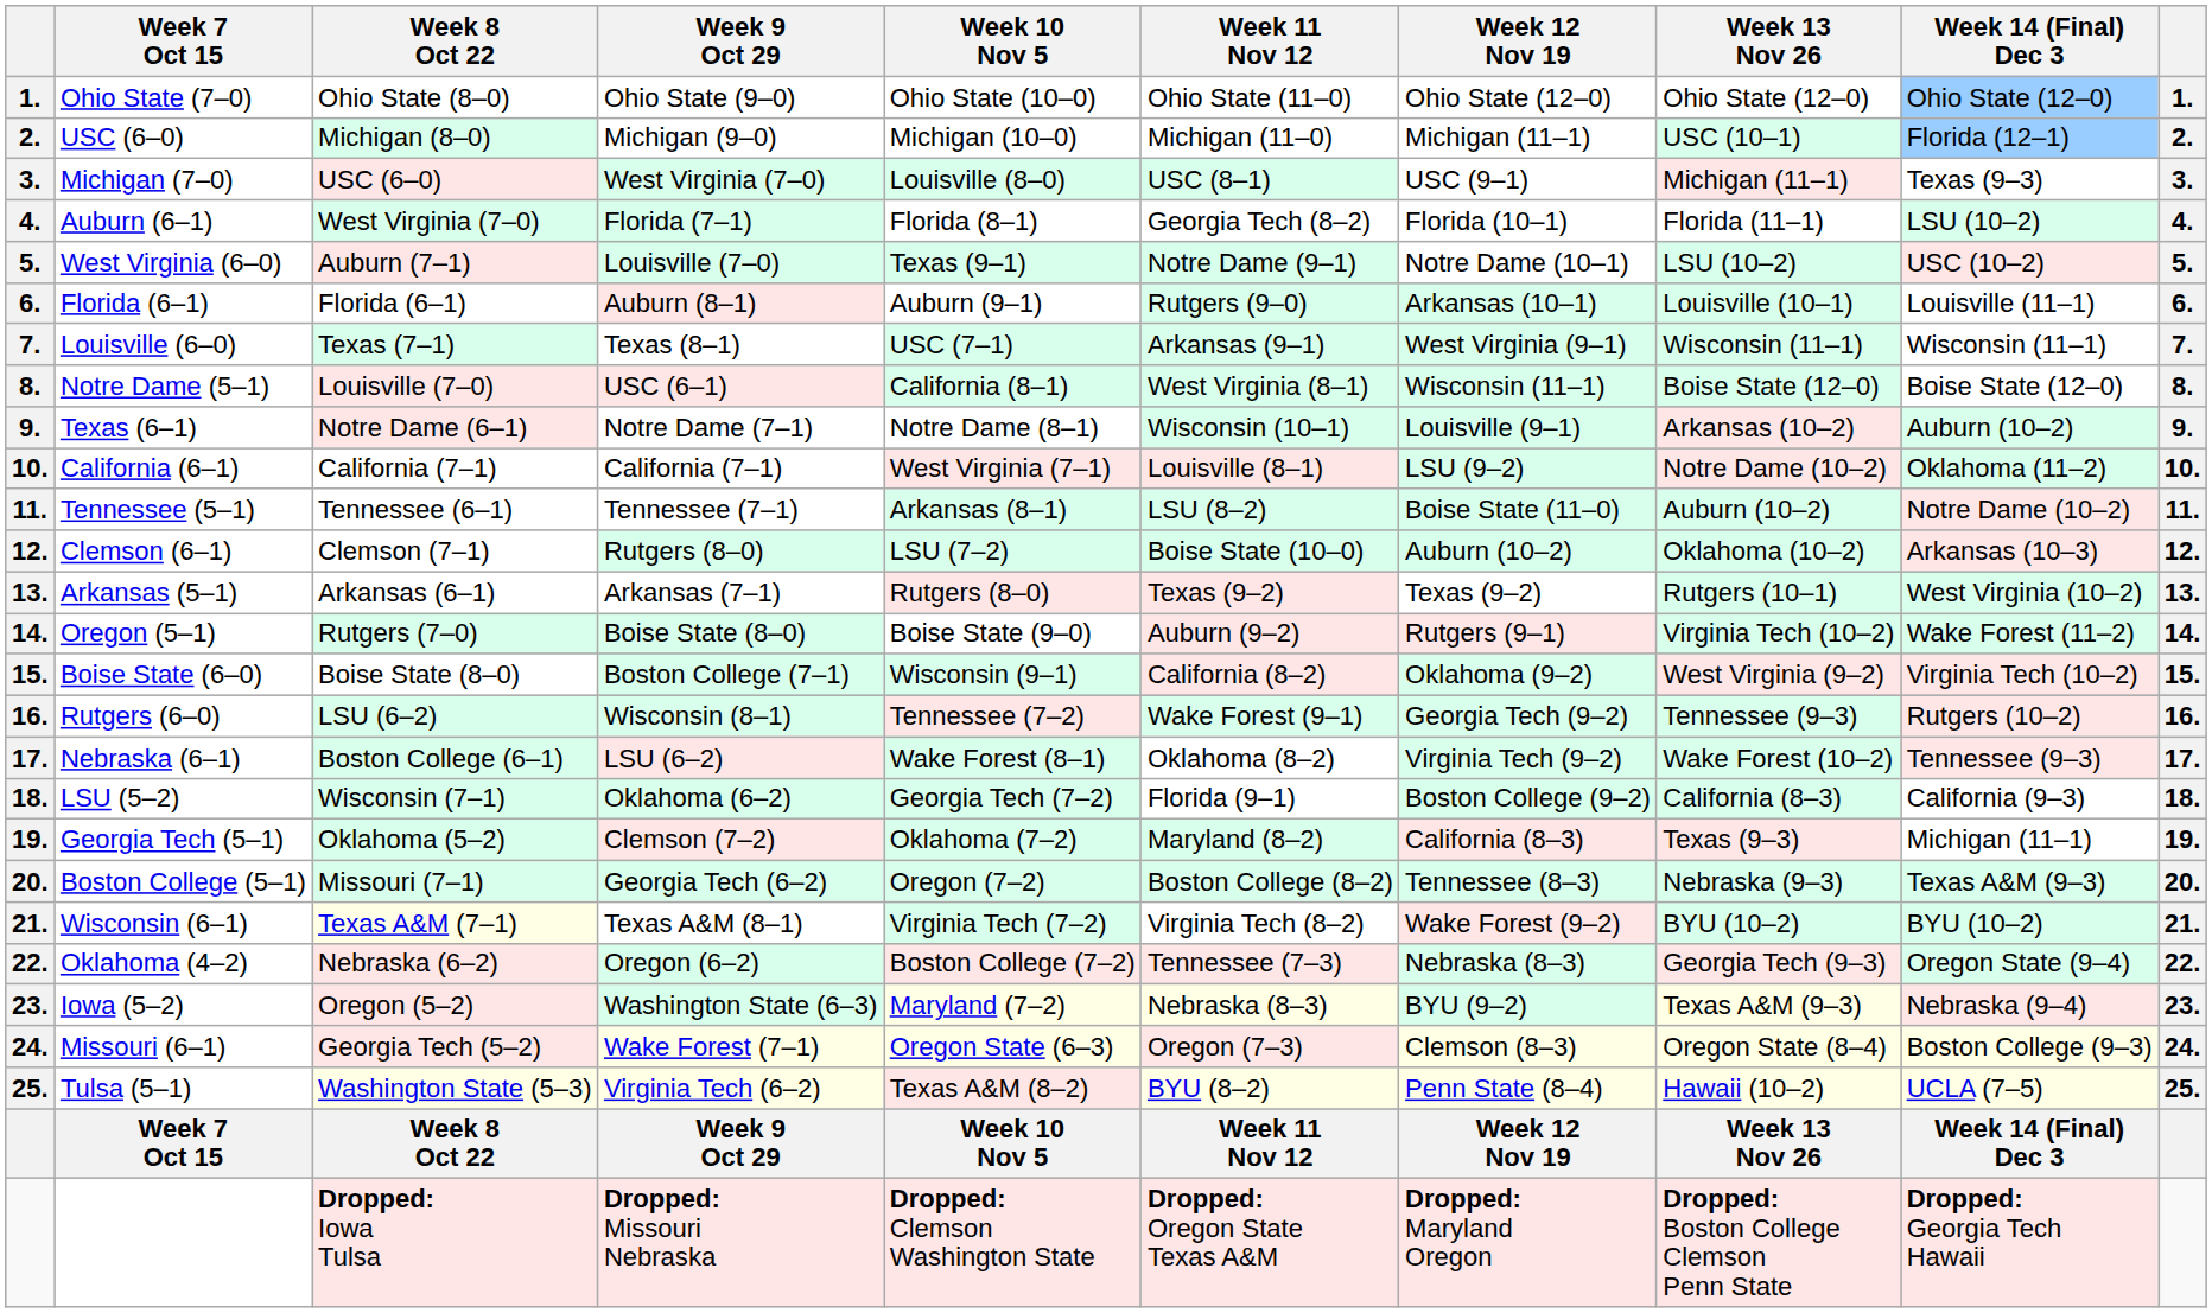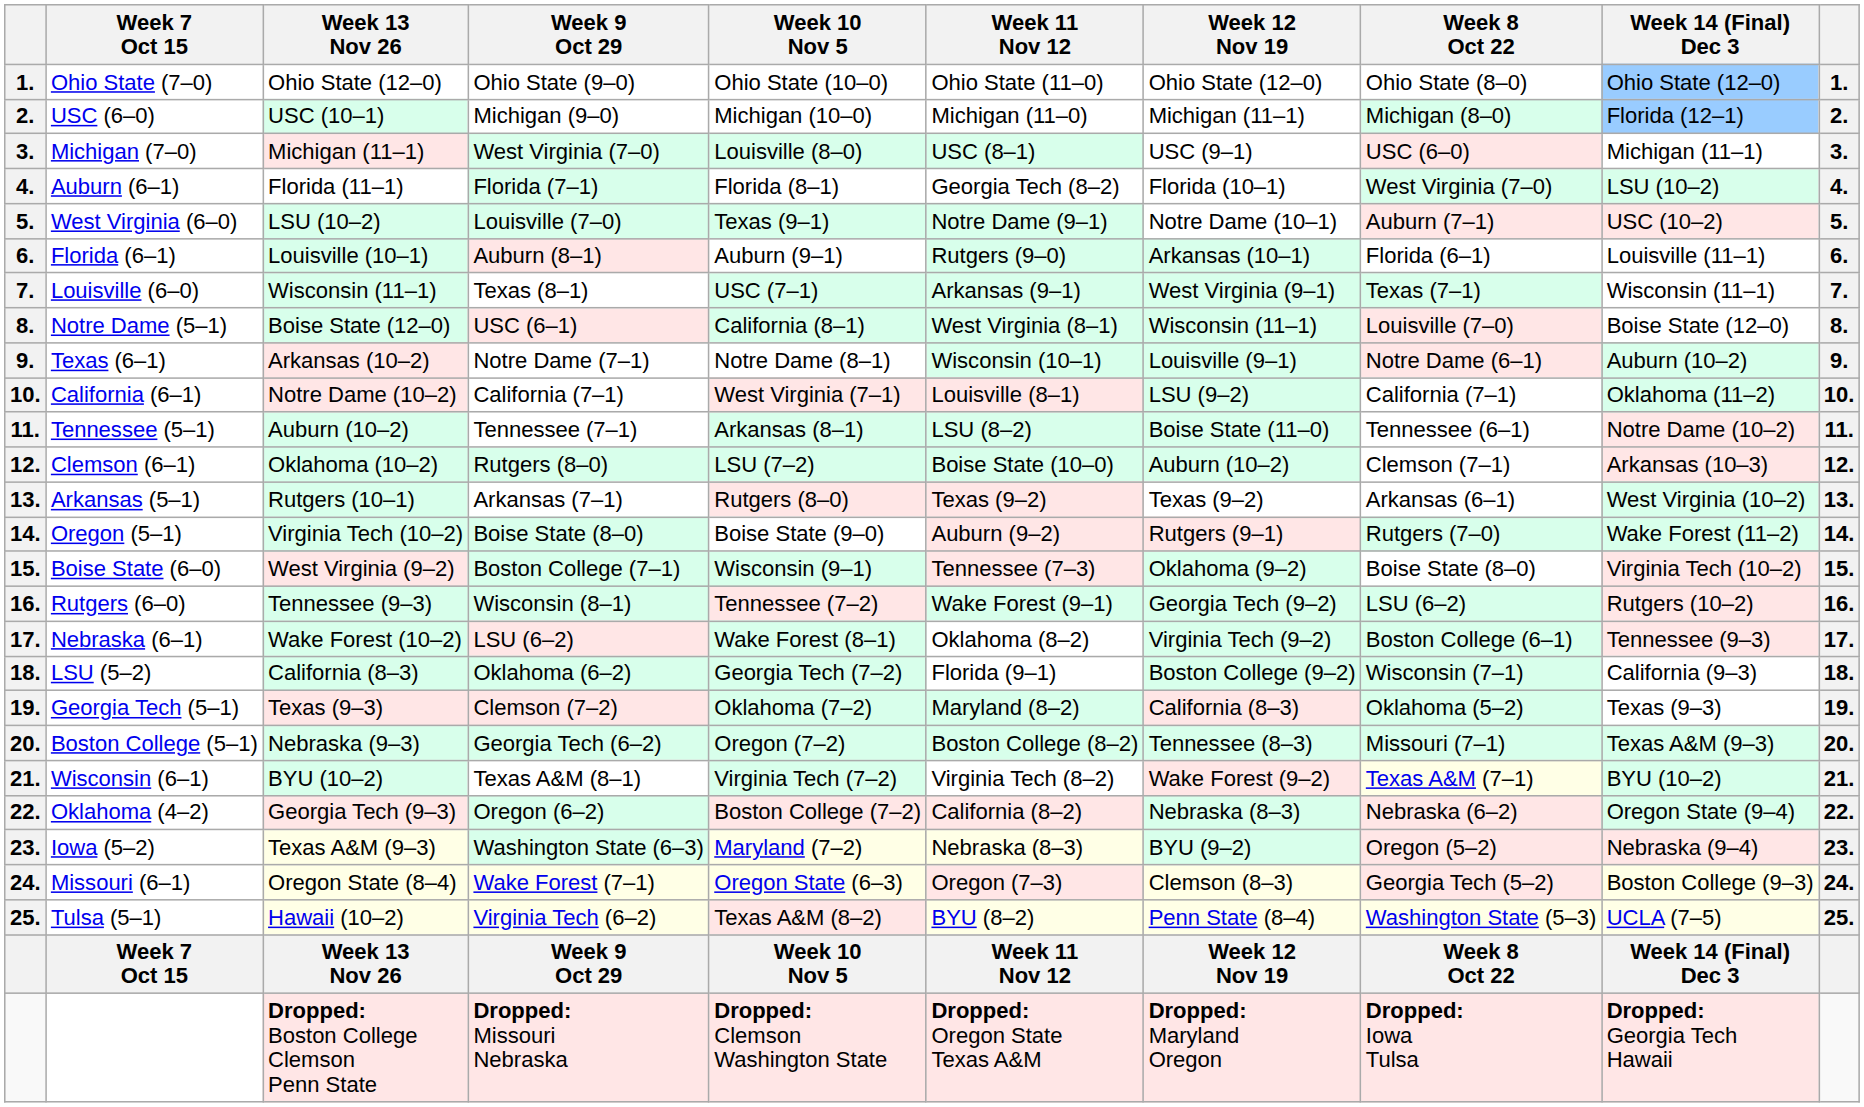 <table class="wikitable" style="font-size:90%; white-space:nowrap;">
 <tr>
 <th></th>
 <th>Week 7<br>Oct 15</th>
-<th>Week 8<br>Oct 22</th>
+<th>Week 13<br>Nov 26</th>
 <th>Week 9<br>Oct 29</th>
 <th>Week 10<br>Nov 5</th>
 <th>Week 11<br>Nov 12</th>
 <th>Week 12<br>Nov 19</th>
-<th>Week 13<br>Nov 26</th>
+<th>Week 8<br>Oct 22</th>
 <th>Week 14 (Final)<br>Dec 3</th>
 <th></th>
 </tr>
 <tr>
 <th>1.</th>
 <td style="background:white;"><a href='#'>Ohio State</a> (7–0)</td>
-<td style="background:white;">Ohio State (8–0)</td>
+<td style="background:white;">Ohio State (12–0)</td>
 <td style="background:white;">Ohio State (9–0)</td>
 <td style="background:white;">Ohio State (10–0)</td>
 <td style="background:white;">Ohio State (11–0)</td>
 <td style="background:white;">Ohio State (12–0)</td>
-<td style="background:white;">Ohio State (12–0)</td>
+<td style="background:white;">Ohio State (8–0)</td>
 <td style="background:#9cf;">Ohio State (12–0)</td>
 <th>1.</th>
 </tr>
 <tr>
 <th>2.</th>
 <td style="background:white;"><a href='#'>USC</a> (6–0)</td>
-<td style="background:#d8ffeb;">Michigan (8–0)</td>
+<td style="background:#d8ffeb;">USC (10–1)</td>
 <td style="background:white;">Michigan (9–0)</td>
 <td style="background:white;">Michigan (10–0)</td>
 <td style="background:white;">Michigan (11–0)</td>
 <td style="background:white;">Michigan (11–1)</td>
-<td style="background:#d8ffeb;">USC (10–1)</td>
+<td style="background:#d8ffeb;">Michigan (8–0)</td>
 <td style="background:#9cf;">Florida (12–1)</td>
 <th>2.</th>
 </tr>
 <tr>
 <th>3.</th>
 <td style="background:white;"><a href='#'>Michigan</a> (7–0)</td>
-<td style="background:#ffe6e6;">USC (6–0)</td>
+<td style="background:#ffe6e6;">Michigan (11–1)</td>
 <td style="background:#d8ffeb;">West Virginia (7–0)</td>
 <td style="background:#d8ffeb;">Louisville (8–0)</td>
 <td style="background:#d8ffeb;">USC (8–1)</td>
 <td style="background:white;">USC (9–1)</td>
-<td style="background:#ffe6e6;">Michigan (11–1)</td>
-<td style="background:white;">Texas (9–3)</td>
+<td style="background:#ffe6e6;">USC (6–0)</td>
+<td style="background:white;">Michigan (11–1)</td>
 <th>3.</th>
 </tr>
 <tr>
 <th>4.</th>
 <td style="background:white;"><a href='#'>Auburn</a> (6–1)</td>
-<td style="background:#d8ffeb;">West Virginia (7–0)</td>
+<td style="background:white;">Florida (11–1)</td>
 <td style="background:#d8ffeb;">Florida (7–1)</td>
 <td style="background:white;">Florida (8–1)</td>
 <td style="background:white;">Georgia Tech (8–2)</td>
 <td style="background:white;">Florida (10–1)</td>
-<td style="background:white;">Florida (11–1)</td>
+<td style="background:#d8ffeb;">West Virginia (7–0)</td>
 <td style="background:#d8ffeb;">LSU (10–2)</td>
 <th>4.</th>
 </tr>
 <tr>
 <th>5.</th>
 <td style="background:white;"><a href='#'>West Virginia</a> (6–0)</td>
-<td style="background:#ffe6e6;">Auburn (7–1)</td>
+<td style="background:#d8ffeb;">LSU (10–2)</td>
 <td style="background:#d8ffeb;">Louisville (7–0)</td>
 <td style="background:#d8ffeb;">Texas (9–1)</td>
 <td style="background:#d8ffeb;">Notre Dame (9–1)</td>
 <td style="background:white;">Notre Dame (10–1)</td>
-<td style="background:#d8ffeb;">LSU (10–2)</td>
+<td style="background:#ffe6e6;">Auburn (7–1)</td>
 <td style="background:#ffe6e6;">USC (10–2)</td>
 <th>5.</th>
 </tr>
 <tr>
 <th>6.</th>
 <td style="background:white;"><a href='#'>Florida</a> (6–1)</td>
-<td style="background:white;">Florida (6–1)</td>
+<td style="background:#d8ffeb;">Louisville (10–1)</td>
 <td style="background:#ffe6e6;">Auburn (8–1)</td>
 <td style="background:white;">Auburn (9–1)</td>
 <td style="background:#d8ffeb;">Rutgers (9–0)</td>
 <td style="background:#d8ffeb;">Arkansas (10–1)</td>
-<td style="background:#d8ffeb;">Louisville (10–1)</td>
+<td style="background:white;">Florida (6–1)</td>
 <td style="background:white;">Louisville (11–1)</td>
 <th>6.</th>
 </tr>
 <tr>
 <th>7.</th>
 <td style="background:white;"><a href='#'>Louisville</a> (6–0)</td>
-<td style="background:#d8ffeb;">Texas (7–1)</td>
+<td style="background:#d8ffeb;">Wisconsin (11–1)</td>
 <td style="background:white;">Texas (8–1)</td>
 <td style="background:#d8ffeb;">USC (7–1)</td>
 <td style="background:#d8ffeb;">Arkansas (9–1)</td>
 <td style="background:#d8ffeb;">West Virginia (9–1)</td>
-<td style="background:#d8ffeb;">Wisconsin (11–1)</td>
+<td style="background:#d8ffeb;">Texas (7–1)</td>
 <td style="background:white;">Wisconsin (11–1)</td>
 <th>7.</th>
 </tr>
 <tr>
 <th>8.</th>
 <td style="background:white;"><a href='#'>Notre Dame</a> (5–1)</td>
-<td style="background:#ffe6e6;">Louisville (7–0)</td>
+<td style="background:#d8ffeb;">Boise State (12–0)</td>
 <td style="background:#ffe6e6;">USC (6–1)</td>
 <td style="background:#d8ffeb;">California (8–1)</td>
 <td style="background:#d8ffeb;">West Virginia (8–1)</td>
 <td style="background:#d8ffeb;">Wisconsin (11–1)</td>
-<td style="background:#d8ffeb;">Boise State (12–0)</td>
+<td style="background:#ffe6e6;">Louisville (7–0)</td>
 <td style="background:white;">Boise State (12–0)</td>
 <th>8.</th>
 </tr>
 <tr>
 <th>9.</th>
 <td style="background:white;"><a href='#'>Texas</a> (6–1)</td>
-<td style="background:#ffe6e6;">Notre Dame (6–1)</td>
+<td style="background:#ffe6e6;">Arkansas (10–2)</td>
 <td style="background:white;">Notre Dame (7–1)</td>
 <td style="background:white;">Notre Dame (8–1)</td>
 <td style="background:#d8ffeb;">Wisconsin (10–1)</td>
 <td style="background:#d8ffeb;">Louisville (9–1)</td>
-<td style="background:#ffe6e6;">Arkansas (10–2)</td>
+<td style="background:#ffe6e6;">Notre Dame (6–1)</td>
 <td style="background:#d8ffeb;">Auburn (10–2)</td>
 <th>9.</th>
 </tr>
 <tr>
 <th>10.</th>
 <td style="background:white;"><a href='#'>California</a> (6–1)</td>
-<td style="background:white;">California (7–1)</td>
+<td style="background:#ffe6e6;">Notre Dame (10–2)</td>
 <td style="background:white;">California (7–1)</td>
 <td style="background:#ffe6e6;">West Virginia (7–1)</td>
 <td style="background:#ffe6e6;">Louisville (8–1)</td>
 <td style="background:#d8ffeb;">LSU (9–2)</td>
-<td style="background:#ffe6e6;">Notre Dame (10–2)</td>
+<td style="background:white;">California (7–1)</td>
 <td style="background:#d8ffeb;">Oklahoma (11–2)</td>
 <th>10.</th>
 </tr>
 <tr>
 <th>11.</th>
 <td style="background:white;"><a href='#'>Tennessee</a> (5–1)</td>
-<td style="background:white;">Tennessee (6–1)</td>
+<td style="background:#d8ffeb;">Auburn (10–2)</td>
 <td style="background:white;">Tennessee (7–1)</td>
 <td style="background:#d8ffeb;">Arkansas (8–1)</td>
 <td style="background:#d8ffeb;">LSU (8–2)</td>
 <td style="background:#d8ffeb;">Boise State (11–0)</td>
-<td style="background:#d8ffeb;">Auburn (10–2)</td>
+<td style="background:white;">Tennessee (6–1)</td>
 <td style="background:#ffe6e6;">Notre Dame (10–2)</td>
 <th>11.</th>
 </tr>
 <tr>
 <th>12.</th>
 <td style="background:white;"><a href='#'>Clemson</a> (6–1)</td>
-<td style="background:white;">Clemson (7–1)</td>
+<td style="background:#d8ffeb;">Oklahoma (10–2)</td>
 <td style="background:#d8ffeb;">Rutgers (8–0)</td>
 <td style="background:#d8ffeb;">LSU (7–2)</td>
 <td style="background:#d8ffeb;">Boise State (10–0)</td>
 <td style="background:#d8ffeb;">Auburn (10–2)</td>
-<td style="background:#d8ffeb;">Oklahoma (10–2)</td>
+<td style="background:white;">Clemson (7–1)</td>
 <td style="background:#ffe6e6;">Arkansas (10–3)</td>
 <th>12.</th>
 </tr>
 <tr>
 <th>13.</th>
 <td style="background:white;"><a href='#'>Arkansas</a> (5–1)</td>
-<td style="background:white;">Arkansas (6–1)</td>
+<td style="background:#d8ffeb;">Rutgers (10–1)</td>
 <td style="background:white;">Arkansas (7–1)</td>
 <td style="background:#ffe6e6;">Rutgers (8–0)</td>
 <td style="background:#ffe6e6;">Texas (9–2)</td>
 <td style="background:white;">Texas (9–2)</td>
-<td style="background:#d8ffeb;">Rutgers (10–1)</td>
+<td style="background:white;">Arkansas (6–1)</td>
 <td style="background:#d8ffeb;">West Virginia (10–2)</td>
 <th>13.</th>
 </tr>
 <tr>
 <th>14.</th>
 <td style="background:white;"><a href='#'>Oregon</a> (5–1)</td>
-<td style="background:#d8ffeb;">Rutgers (7–0)</td>
+<td style="background:#d8ffeb;">Virginia Tech (10–2)</td>
 <td style="background:#d8ffeb;">Boise State (8–0)</td>
 <td style="background:white;">Boise State (9–0)</td>
 <td style="background:#ffe6e6;">Auburn (9–2)</td>
 <td style="background:#ffe6e6;">Rutgers (9–1)</td>
-<td style="background:#d8ffeb;">Virginia Tech (10–2)</td>
+<td style="background:#d8ffeb;">Rutgers (7–0)</td>
 <td style="background:#d8ffeb;">Wake Forest (11–2)</td>
 <th>14.</th>
 </tr>
 <tr>
 <th>15.</th>
 <td style="background:white;"><a href='#'>Boise State</a> (6–0)</td>
-<td style="background:white;">Boise State (8–0)</td>
+<td style="background:#ffe6e6;">West Virginia (9–2)</td>
 <td style="background:#d8ffeb;">Boston College (7–1)</td>
 <td style="background:#d8ffeb;">Wisconsin (9–1)</td>
-<td style="background:#ffe6e6;">California (8–2)</td>
+<td style="background:#ffe6e6;">Tennessee (7–3)</td>
 <td style="background:#d8ffeb;">Oklahoma (9–2)</td>
-<td style="background:#ffe6e6;">West Virginia (9–2)</td>
+<td style="background:white;">Boise State (8–0)</td>
 <td style="background:#ffe6e6;">Virginia Tech (10–2)</td>
 <th>15.</th>
 </tr>
 <tr>
 <th>16.</th>
 <td style="background:white;"><a href='#'>Rutgers</a> (6–0)</td>
-<td style="background:#d8ffeb;">LSU (6–2)</td>
+<td style="background:#d8ffeb;">Tennessee (9–3)</td>
 <td style="background:#d8ffeb;">Wisconsin (8–1)</td>
 <td style="background:#ffe6e6;">Tennessee (7–2)</td>
 <td style="background:#d8ffeb;">Wake Forest (9–1)</td>
 <td style="background:#d8ffeb;">Georgia Tech (9–2)</td>
-<td style="background:#d8ffeb;">Tennessee (9–3)</td>
+<td style="background:#d8ffeb;">LSU (6–2)</td>
 <td style="background:#ffe6e6;">Rutgers (10–2)</td>
 <th>16.</th>
 </tr>
 <tr>
 <th>17.</th>
 <td style="background:white;"><a href='#'>Nebraska</a> (6–1)</td>
-<td style="background:#d8ffeb;">Boston College (6–1)</td>
+<td style="background:#d8ffeb;">Wake Forest (10–2)</td>
 <td style="background:#ffe6e6;">LSU (6–2)</td>
 <td style="background:#d8ffeb;">Wake Forest (8–1)</td>
 <td style="background:white;">Oklahoma (8–2)</td>
 <td style="background:#d8ffeb;">Virginia Tech (9–2)</td>
-<td style="background:#d8ffeb;">Wake Forest (10–2)</td>
+<td style="background:#d8ffeb;">Boston College (6–1)</td>
 <td style="background:#ffe6e6;">Tennessee (9–3)</td>
 <th>17.</th>
 </tr>
 <tr>
 <th>18.</th>
 <td style="background:white;"><a href='#'>LSU</a> (5–2)</td>
-<td style="background:#d8ffeb;">Wisconsin (7–1)</td>
+<td style="background:#d8ffeb;">California (8–3)</td>
 <td style="background:#d8ffeb;">Oklahoma (6–2)</td>
 <td style="background:#d8ffeb;">Georgia Tech (7–2)</td>
 <td style="background:white;">Florida (9–1)</td>
 <td style="background:#d8ffeb;">Boston College (9–2)</td>
-<td style="background:#d8ffeb;">California (8–3)</td>
+<td style="background:#d8ffeb;">Wisconsin (7–1)</td>
 <td style="background:white;">California (9–3)</td>
 <th>18.</th>
 </tr>
 <tr>
 <th>19.</th>
 <td style="background:white;"><a href='#'>Georgia Tech</a> (5–1)</td>
-<td style="background:#d8ffeb;">Oklahoma (5–2)</td>
+<td style="background:#ffe6e6;">Texas (9–3)</td>
 <td style="background:#ffe6e6;">Clemson (7–2)</td>
 <td style="background:#d8ffeb;">Oklahoma (7–2)</td>
 <td style="background:#d8ffeb;">Maryland (8–2)</td>
 <td style="background:#ffe6e6;">California (8–3)</td>
-<td style="background:#ffe6e6;">Texas (9–3)</td>
-<td style="background:white;">Michigan (11–1)</td>
+<td style="background:#d8ffeb;">Oklahoma (5–2)</td>
+<td style="background:white;">Texas (9–3)</td>
 <th>19.</th>
 </tr>
 <tr>
 <th>20.</th>
 <td style="background:white;"><a href='#'>Boston College</a> (5–1)</td>
-<td style="background:#d8ffeb;">Missouri (7–1)</td>
+<td style="background:#d8ffeb;">Nebraska (9–3)</td>
 <td style="background:#d8ffeb;">Georgia Tech (6–2)</td>
 <td style="background:#d8ffeb;">Oregon (7–2)</td>
 <td style="background:#d8ffeb;">Boston College (8–2)</td>
 <td style="background:#d8ffeb;">Tennessee (8–3)</td>
-<td style="background:#d8ffeb;">Nebraska (9–3)</td>
+<td style="background:#d8ffeb;">Missouri (7–1)</td>
 <td style="background:#d8ffeb;">Texas A&M (9–3)</td>
 <th>20.</th>
 </tr>
 <tr>
 <th>21.</th>
 <td style="background:white;"><a href='#'>Wisconsin</a> (6–1)</td>
-<td style="background:#ffffe6;"><a href='#'>Texas A&M</a> (7–1)</td>
+<td style="background:#d8ffeb;">BYU (10–2)</td>
 <td style="background:white;">Texas A&M (8–1)</td>
 <td style="background:#d8ffeb;">Virginia Tech (7–2)</td>
 <td style="background:white;">Virginia Tech (8–2)</td>
 <td style="background:#ffe6e6;">Wake Forest (9–2)</td>
-<td style="background:#d8ffeb;">BYU (10–2)</td>
+<td style="background:#ffffe6;"><a href='#'>Texas A&M</a> (7–1)</td>
 <td style="background:#d8ffeb;">BYU (10–2)</td>
 <th>21.</th>
 </tr>
 <tr>
 <th>22.</th>
 <td style="background:white;"><a href='#'>Oklahoma</a> (4–2)</td>
-<td style="background:#ffe6e6;">Nebraska (6–2)</td>
+<td style="background:#ffe6e6;">Georgia Tech (9–3)</td>
 <td style="background:#d8ffeb;">Oregon (6–2)</td>
 <td style="background:#ffe6e6;">Boston College (7–2)</td>
-<td style="background:#ffe6e6;">Tennessee (7–3)</td>
+<td style="background:#ffe6e6;">California (8–2)</td>
 <td style="background:#d8ffeb;">Nebraska (8–3)</td>
-<td style="background:#ffe6e6;">Georgia Tech (9–3)</td>
+<td style="background:#ffe6e6;">Nebraska (6–2)</td>
 <td style="background:#d8ffeb;">Oregon State (9–4)</td>
 <th>22.</th>
 </tr>
 <tr>
 <th>23.</th>
 <td style="background:white;"><a href='#'>Iowa</a> (5–2)</td>
-<td style="background:#ffe6e6;">Oregon (5–2)</td>
+<td style="background:#ffffe6;">Texas A&M (9–3)</td>
 <td style="background:#d8ffeb;">Washington State (6–3)</td>
 <td style="background:#ffffe6;"><a href='#'>Maryland</a> (7–2)</td>
 <td style="background:#ffffe6;">Nebraska (8–3)</td>
 <td style="background:#d8ffeb;">BYU (9–2)</td>
-<td style="background:#ffffe6;">Texas A&M (9–3)</td>
+<td style="background:#ffe6e6;">Oregon (5–2)</td>
 <td style="background:#ffe6e6;">Nebraska (9–4)</td>
 <th>23.</th>
 </tr>
 <tr>
 <th>24.</th>
 <td style="background:white;"><a href='#'>Missouri</a> (6–1)</td>
-<td style="background:#ffe6e6;">Georgia Tech (5–2)</td>
+<td style="background:#ffffe6;">Oregon State (8–4)</td>
 <td style="background:#ffffe6;"><a href='#'>Wake Forest</a> (7–1)</td>
 <td style="background:#ffffe6;"><a href='#'>Oregon State</a> (6–3)</td>
 <td style="background:#ffe6e6;">Oregon (7–3)</td>
 <td style="background:#ffffe6;">Clemson (8–3)</td>
-<td style="background:#ffffe6;">Oregon State (8–4)</td>
+<td style="background:#ffe6e6;">Georgia Tech (5–2)</td>
 <td style="background:#ffffe6;">Boston College (9–3)</td>
 <th>24.</th>
 </tr>
 <tr>
 <th>25.</th>
 <td style="background:white;"><a href='#'>Tulsa</a> (5–1)</td>
-<td style="background:#ffffe6;"><a href='#'>Washington State</a> (5–3)</td>
+<td style="background:#ffffe6;"><a href='#'>Hawaii</a> (10–2)</td>
 <td style="background:#ffffe6;"><a href='#'>Virginia Tech</a> (6–2)</td>
 <td style="background:#ffe6e6;">Texas A&M (8–2)</td>
 <td style="background:#ffffe6;"><a href='#'>BYU</a> (8–2)</td>
 <td style="background:#ffffe6;"><a href='#'>Penn State</a> (8–4)</td>
-<td style="background:#ffffe6;"><a href='#'>Hawaii</a> (10–2)</td>
+<td style="background:#ffffe6;"><a href='#'>Washington State</a> (5–3)</td>
 <td style="background:#ffffe6;"><a href='#'>UCLA</a> (7–5)</td>
 <th>25.</th>
 </tr>
 <tr>
 <th></th>
 <th>Week 7<br>Oct 15</th>
-<th>Week 8<br>Oct 22</th>
+<th>Week 13<br>Nov 26</th>
 <th>Week 9<br>Oct 29</th>
 <th>Week 10<br>Nov 5</th>
 <th>Week 11<br>Nov 12</th>
 <th>Week 12<br>Nov 19</th>
-<th>Week 13<br>Nov 26</th>
+<th>Week 8<br>Oct 22</th>
 <th>Week 14 (Final)<br>Dec 3</th>
 <th></th>
 </tr>
 <tr>
 <td></td>
 <td style="background:white; vertical-align:top;"></td>
-<td style="background:#ffe6e6; vertical-align:top;"><strong>Dropped:</strong><br>Iowa<br>Tulsa</td>
+<td style="background:#ffe6e6; vertical-align:top;"><strong>Dropped:</strong><br>Boston College<br>Clemson<br>Penn State</td>
 <td style="background:#ffe6e6; vertical-align:top;"><strong>Dropped:</strong><br>Missouri<br>Nebraska</td>
 <td style="background:#ffe6e6; vertical-align:top;"><strong>Dropped:</strong><br>Clemson<br>Washington State</td>
 <td style="background:#ffe6e6; vertical-align:top;"><strong>Dropped:</strong><br>Oregon State<br>Texas A&M</td>
 <td style="background:#ffe6e6; vertical-align:top;"><strong>Dropped:</strong><br>Maryland<br>Oregon</td>
-<td style="background:#ffe6e6; vertical-align:top;"><strong>Dropped:</strong><br>Boston College<br>Clemson<br>Penn State</td>
+<td style="background:#ffe6e6; vertical-align:top;"><strong>Dropped:</strong><br>Iowa<br>Tulsa</td>
 <td style="background:#ffe6e6; vertical-align:top;"><strong>Dropped:</strong><br>Georgia Tech<br>Hawaii</td>
 <td></td>
 </tr>
 </table>
